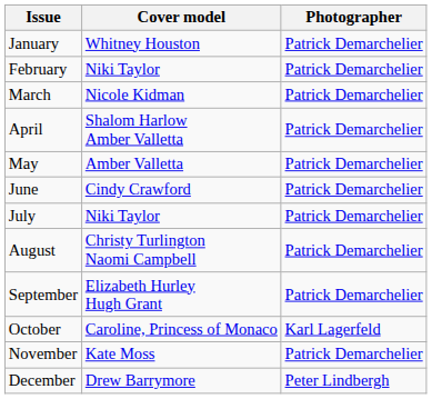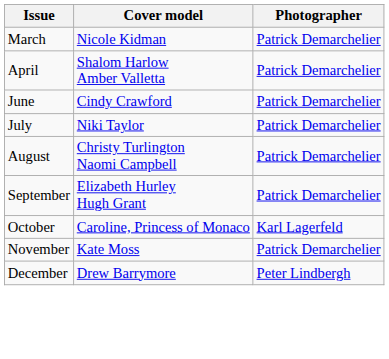 <table class="sortable wikitable">
 <tr>
 <th>Issue</th>
 <th>Cover model</th>
 <th>Photographer</th>
-</tr>
-<tr>
-<td>January</td>
-<td><a href='#'>Whitney Houston</a></td>
-<td><a href='#'>Patrick Demarchelier</a></td>
-</tr>
-<tr>
-<td>February</td>
-<td><a href='#'>Niki Taylor</a></td>
-<td><a href='#'>Patrick Demarchelier</a></td>
 </tr>
 <tr>
 <td>March</td>
 <td><a href='#'>Nicole Kidman</a></td>
 <td><a href='#'>Patrick Demarchelier</a></td>
 </tr>
 <tr>
 <td>April</td>
 <td><a href='#'>Shalom Harlow</a><br><a href='#'>Amber Valletta</a></td>
-<td><a href='#'>Patrick Demarchelier</a></td>
-</tr>
-<tr>
-<td>May</td>
-<td><a href='#'>Amber Valletta</a></td>
 <td><a href='#'>Patrick Demarchelier</a></td>
 </tr>
 <tr>
 <td>June</td>
 <td><a href='#'>Cindy Crawford</a></td>
 <td><a href='#'>Patrick Demarchelier</a></td>
 </tr>
 <tr>
 <td>July</td>
 <td><a href='#'>Niki Taylor</a></td>
 <td><a href='#'>Patrick Demarchelier</a></td>
 </tr>
 <tr>
 <td>August</td>
 <td><a href='#'>Christy Turlington</a><br><a href='#'>Naomi Campbell</a></td>
 <td><a href='#'>Patrick Demarchelier</a></td>
 </tr>
 <tr>
 <td>September</td>
 <td><a href='#'>Elizabeth Hurley</a><br><a href='#'>Hugh Grant</a></td>
 <td><a href='#'>Patrick Demarchelier</a></td>
 </tr>
 <tr>
 <td>October</td>
 <td><a href='#'>Caroline, Princess of Monaco</a></td>
 <td><a href='#'>Karl Lagerfeld</a></td>
 </tr>
 <tr>
 <td>November</td>
 <td><a href='#'>Kate Moss</a></td>
 <td><a href='#'>Patrick Demarchelier</a></td>
 </tr>
 <tr>
 <td>December</td>
 <td><a href='#'>Drew Barrymore</a></td>
 <td><a href='#'>Peter Lindbergh</a></td>
 </tr>
 </table>
